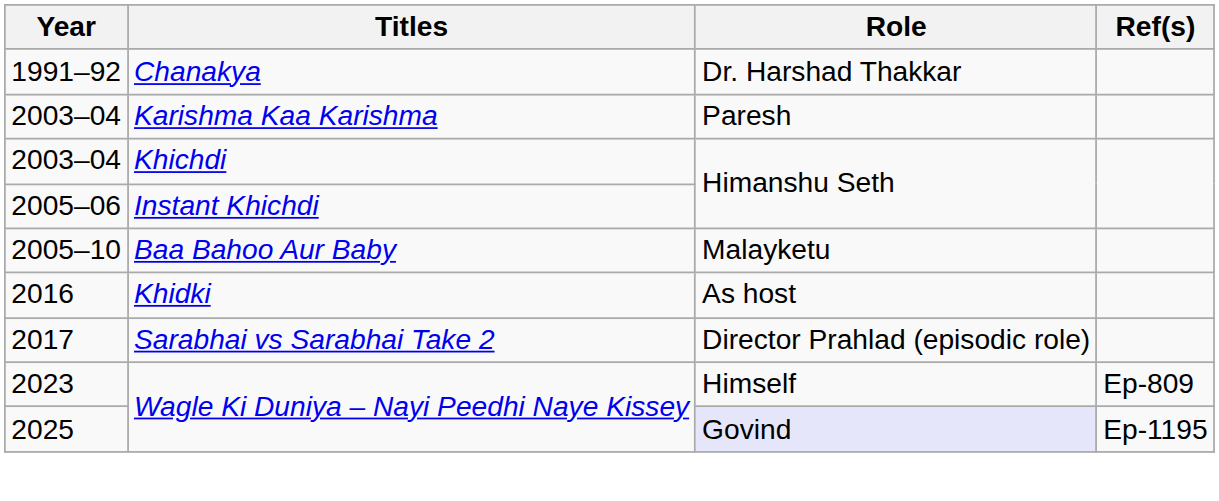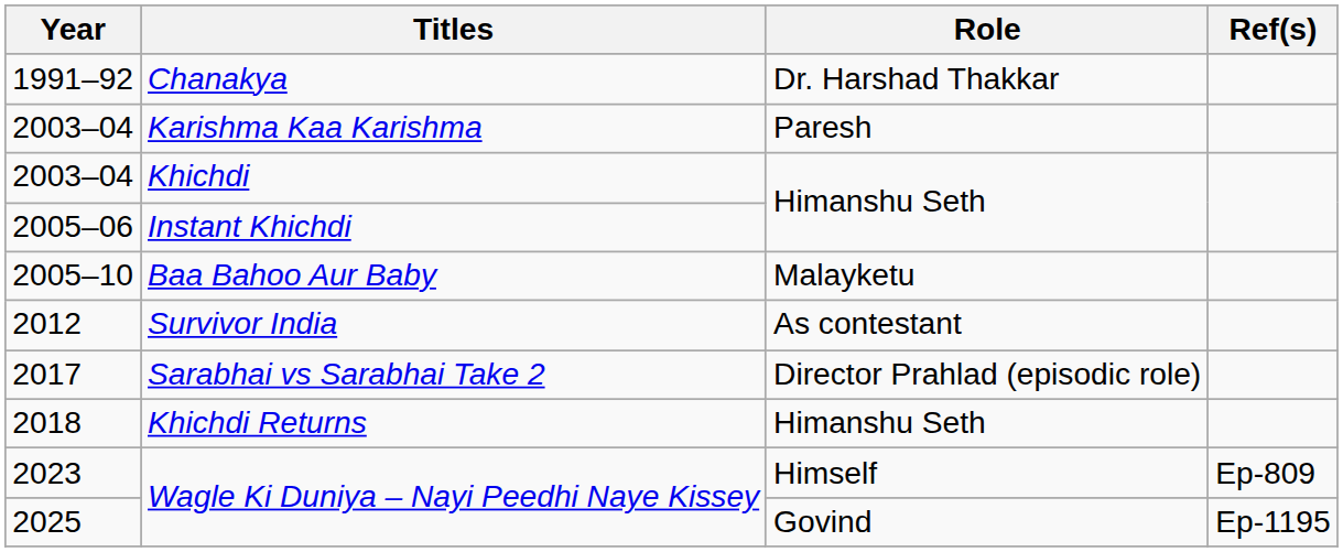 <table class="wikitable sortable">
 <tr>
 <th>Year</th>
 <th>Titles</th>
 <th>Role</th>
 <th>Ref(s)</th>
 </tr>
 <tr>
 <td>1991–92</td>
 <td><em><a href='#'>Chanakya</a></em></td>
 <td>Dr. Harshad Thakkar</td>
 <td></td>
 </tr>
 <tr>
 <td>2003–04</td>
 <td><em><a href='#'>Karishma Kaa Karishma</a></em></td>
 <td>Paresh</td>
 <td></td>
 </tr>
 <tr>
 <td>2003–04</td>
 <td><em><a href='#'>Khichdi</a></em></td>
 <td rowspan=2>Himanshu Seth</td>
 <td rowspan="2"></td>
 </tr>
 <tr>
 <td>2005–06</td>
 <td><em><a href='#'>Instant Khichdi</a></em></td>
 </tr>
 <tr>
 <td>2005–10</td>
 <td><em><a href='#'>Baa Bahoo Aur Baby</a></em></td>
 <td>Malayketu</td>
 <td></td>
 </tr>
 <tr>
-<td>2016</td>
-<td><em><a href='#'>Khidki</a></em></td>
-<td>As host</td>
+<td>2012</td>
+<td><em><a href='#'>Survivor India</a></em></td>
+<td>As contestant</td>
 <td></td>
 </tr>
 <tr>
 <td>2017</td>
 <td><em><a href='#'>Sarabhai vs Sarabhai Take 2</a></em></td>
 <td>Director Prahlad (episodic role)</td>
+<td></td>
+</tr>
+<tr>
+<td>2018</td>
+<td><em><a href='#'>Khichdi Returns</a></em></td>
+<td>Himanshu Seth</td>
 <td></td>
 </tr>
 <tr>
 <td>2023</td>
 <td rowspan=2><em><a href='#'>Wagle Ki Duniya – Nayi Peedhi Naye Kissey</a></em></td>
 <td>Himself</td>
 <td>Ep-809</td>
 </tr>
 <tr>
 <td>2025</td>
-<td style="background: lavender;">Govind</td>
+<td>Govind</td>
 <td>Ep-1195</td>
 </tr>
 </table>
